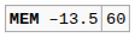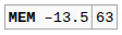 <table class="wikitable">
 <tr align="center">
 </tr>
 <tr align="center">
 <td><strong>MEM</strong> –13.5</td>
-<td>60</td>
+<td>63</td>
 </tr>
 </table>
